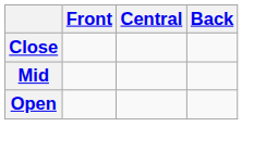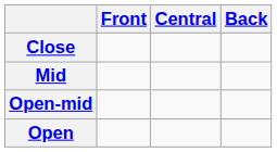 <table class="wikitable" style="text-align:center">
 <tr>
 <th></th>
 <th><a href='#'>Front</a></th>
 <th><a href='#'>Central</a></th>
 <th><a href='#'>Back</a></th>
 </tr>
 <tr>
 <th><a href='#'>Close</a></th>
 <td align="center"> </td>
 <td></td>
 <td> </td>
 </tr>
 <tr>
 <th><a href='#'>Mid</a></th>
 <td></td>
 <td> </td>
 <td> </td>
 </tr>
 <tr>
+<th><a href='#'>Open-mid</a></th>
+<td> </td>
+<td></td>
+<td></td>
+</tr>
+<tr>
 <th><a href='#'>Open</a></th>
 <td></td>
 <td> </td>
 <td></td>
 </tr>
 </table>
